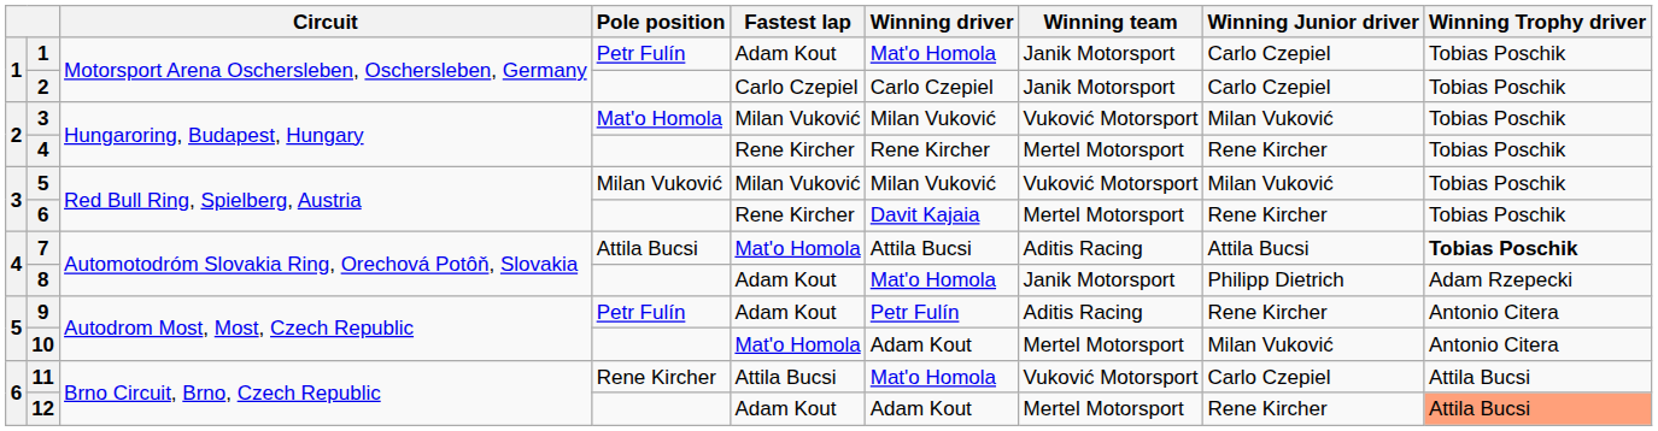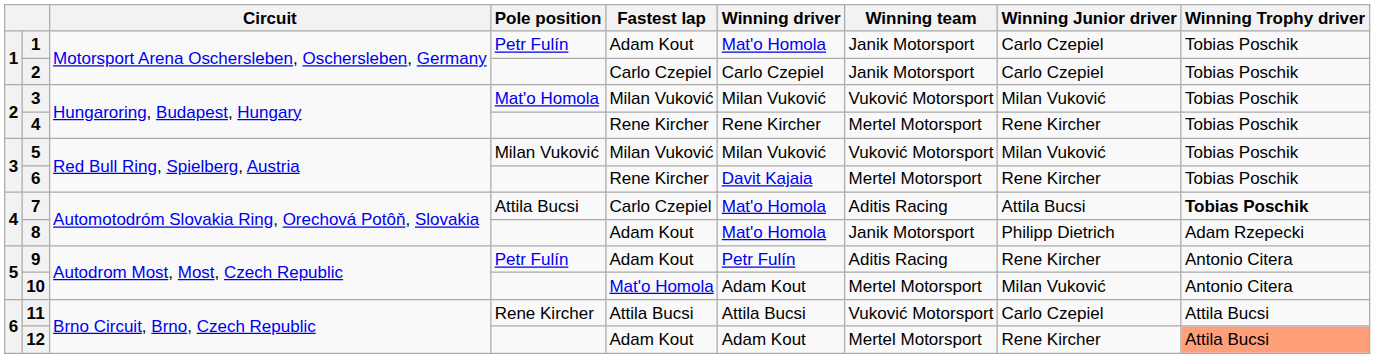 <table class="wikitable" style="font-size: 85%;">
 <tr>
 <th colspan="2"></th>
 <th>Circuit</th>
 <th>Pole position</th>
 <th>Fastest lap</th>
 <th>Winning driver</th>
 <th>Winning team</th>
 <th>Winning Junior driver</th>
 <th>Winning Trophy driver</th>
 </tr>
 <tr>
 <th rowspan=2>1</th>
 <th>1</th>
 <td rowspan=2> <a href='#'>Motorsport Arena Oschersleben</a>, <a href='#'>Oschersleben</a>, <a href='#'>Germany</a></td>
 <td> <a href='#'>Petr Fulín</a></td>
 <td> Adam Kout</td>
 <td> <a href='#'>Mat'o Homola</a></td>
 <td> Janik Motorsport</td>
 <td> Carlo Czepiel</td>
 <td> Tobias Poschik</td>
 </tr>
 <tr>
 <th>2</th>
 <td></td>
 <td> Carlo Czepiel</td>
 <td> Carlo Czepiel</td>
 <td> Janik Motorsport</td>
 <td> Carlo Czepiel</td>
 <td> Tobias Poschik</td>
 </tr>
 <tr>
 <th rowspan=2>2</th>
 <th>3</th>
 <td rowspan=2> <a href='#'>Hungaroring</a>, <a href='#'>Budapest</a>, <a href='#'>Hungary</a></td>
 <td> <a href='#'>Mat'o Homola</a></td>
 <td> Milan Vuković</td>
 <td> Milan Vuković</td>
 <td> Vuković Motorsport</td>
 <td> Milan Vuković</td>
 <td> Tobias Poschik</td>
 </tr>
 <tr>
 <th>4</th>
 <td></td>
 <td> Rene Kircher</td>
 <td> Rene Kircher</td>
 <td> Mertel Motorsport</td>
 <td> Rene Kircher</td>
 <td> Tobias Poschik</td>
 </tr>
 <tr>
 <th rowspan=2>3</th>
 <th>5</th>
 <td rowspan=2> <a href='#'>Red Bull Ring</a>, <a href='#'>Spielberg</a>, <a href='#'>Austria</a></td>
 <td> Milan Vuković</td>
 <td> Milan Vuković</td>
 <td> Milan Vuković</td>
 <td> Vuković Motorsport</td>
 <td> Milan Vuković</td>
 <td> Tobias Poschik</td>
 </tr>
 <tr>
 <th>6</th>
 <td></td>
 <td> Rene Kircher</td>
 <td> <a href='#'>Davit Kajaia</a></td>
 <td> Mertel Motorsport</td>
 <td> Rene Kircher</td>
 <td> Tobias Poschik</td>
 </tr>
 <tr>
 <th rowspan=2>4</th>
 <th>7</th>
 <td rowspan=2> <a href='#'>Automotodróm Slovakia Ring</a>, <a href='#'>Orechová Potôň</a>, <a href='#'>Slovakia</a></td>
 <td> Attila Bucsi</td>
+<td> Carlo Czepiel</td>
 <td> <a href='#'>Mat'o Homola</a></td>
-<td> Attila Bucsi</td>
 <td> Aditis Racing</td>
 <td> Attila Bucsi</td>
 <td><strong> Tobias Poschik</strong></td>
 </tr>
 <tr>
 <th>8</th>
 <td></td>
 <td> Adam Kout</td>
 <td> <a href='#'>Mat'o Homola</a></td>
 <td> Janik Motorsport</td>
 <td> Philipp Dietrich</td>
 <td> Adam Rzepecki</td>
 </tr>
 <tr>
 <th rowspan=2>5</th>
 <th>9</th>
 <td rowspan=2> <a href='#'>Autodrom Most</a>, <a href='#'>Most</a>, <a href='#'>Czech Republic</a></td>
 <td> <a href='#'>Petr Fulín</a></td>
 <td> Adam Kout</td>
 <td> <a href='#'>Petr Fulín</a></td>
 <td> Aditis Racing</td>
 <td> Rene Kircher</td>
 <td> Antonio Citera</td>
 </tr>
 <tr>
 <th>10</th>
 <td></td>
 <td> <a href='#'>Mat'o Homola</a></td>
 <td> Adam Kout</td>
 <td> Mertel Motorsport</td>
 <td> Milan Vuković</td>
 <td> Antonio Citera</td>
 </tr>
 <tr>
 <th rowspan=2>6</th>
 <th>11</th>
 <td rowspan=2> <a href='#'>Brno Circuit</a>, <a href='#'>Brno</a>, <a href='#'>Czech Republic</a></td>
 <td> Rene Kircher</td>
 <td> Attila Bucsi</td>
-<td> <a href='#'>Mat'o Homola</a></td>
+<td> Attila Bucsi</td>
 <td> Vuković Motorsport</td>
 <td> Carlo Czepiel</td>
 <td> Attila Bucsi</td>
 </tr>
 <tr>
 <th>12</th>
 <td></td>
 <td> Adam Kout</td>
 <td> Adam Kout</td>
 <td> Mertel Motorsport</td>
 <td> Rene Kircher</td>
 <td style="background: lightsalmon;"> Attila Bucsi</td>
 </tr>
 </table>
